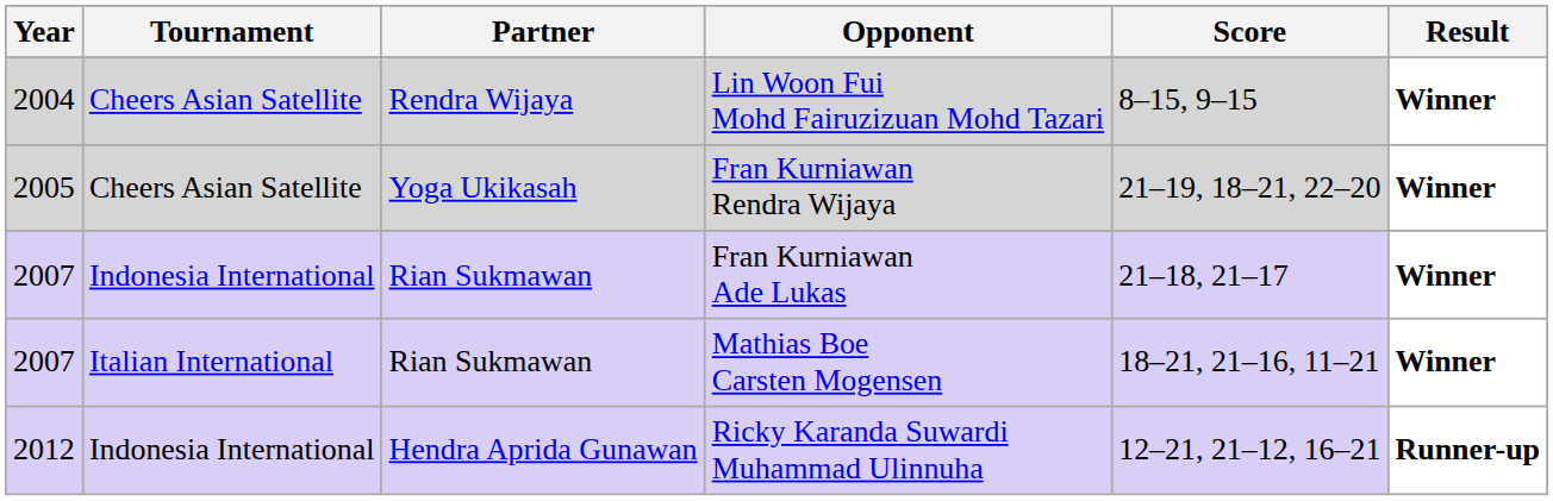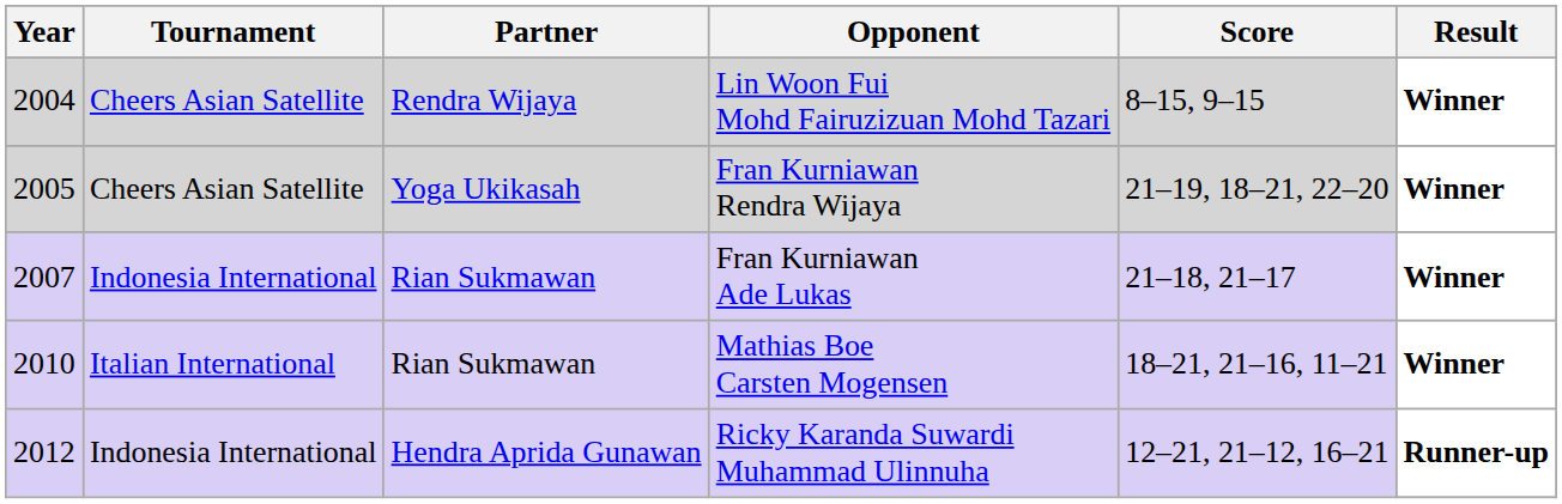 <table class="sortable wikitable" style="font-size: 90%">
 <tr>
 <th>Year</th>
 <th>Tournament</th>
 <th>Partner</th>
 <th>Opponent</th>
 <th>Score</th>
 <th>Result</th>
 </tr>
 <tr style="background:#D5D5D5">
 <td align="center">2004</td>
 <td align="left"><a href='#'>Cheers Asian Satellite</a></td>
 <td align="left"> <a href='#'>Rendra Wijaya</a></td>
 <td align="left"> <a href='#'>Lin Woon Fui</a> <br>  <a href='#'>Mohd Fairuzizuan Mohd Tazari</a></td>
 <td align="left">8–15, 9–15</td>
 <td style="text-align:left; background:white"> <strong>Winner</strong></td>
 </tr>
 <tr style="background:#D5D5D5">
 <td align="center">2005</td>
 <td align="left">Cheers Asian Satellite</td>
 <td align="left"> <a href='#'>Yoga Ukikasah</a></td>
 <td align="left"> <a href='#'>Fran Kurniawan</a> <br>  Rendra Wijaya</td>
 <td align="left">21–19, 18–21, 22–20</td>
 <td style="text-align:left; background:white"> <strong>Winner</strong></td>
 </tr>
 <tr style="background:#D8CEF6">
 <td align="center">2007</td>
 <td align="left"><a href='#'>Indonesia International</a></td>
 <td align="left"> <a href='#'>Rian Sukmawan</a></td>
 <td align="left"> Fran Kurniawan <br>  <a href='#'>Ade Lukas</a></td>
 <td align="left">21–18, 21–17</td>
 <td style="text-align:left; background:white"> <strong>Winner</strong></td>
 </tr>
 <tr style="background:#D8CEF6">
-<td align="center">2007</td>
+<td align="center">2010</td>
 <td align="left"><a href='#'>Italian International</a></td>
 <td align="left"> Rian Sukmawan</td>
 <td align="left"> <a href='#'>Mathias Boe</a> <br>  <a href='#'>Carsten Mogensen</a></td>
 <td align="left">18–21, 21–16, 11–21</td>
 <td style="text-align:left; background:white"> <strong>Winner</strong></td>
 </tr>
 <tr style="background:#D8CEF6">
 <td align="center">2012</td>
 <td align="left">Indonesia International</td>
 <td align="left"> <a href='#'>Hendra Aprida Gunawan</a></td>
 <td align="left"> <a href='#'>Ricky Karanda Suwardi</a> <br>  <a href='#'>Muhammad Ulinnuha</a></td>
 <td align="left">12–21, 21–12, 16–21</td>
 <td style="text-align:left; background:white"> <strong>Runner-up</strong></td>
 </tr>
 </table>
